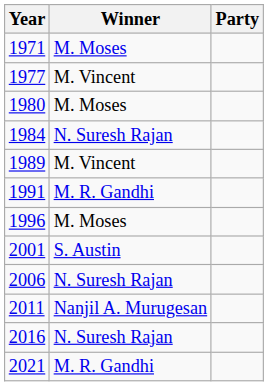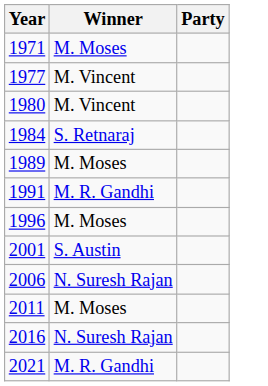 <table class="wikitable sortable">
 <tr>
 <th>Year</th>
 <th>Winner</th>
 <th colspan="2">Party</th>
 </tr>
 <tr>
 <td><a href='#'>1971</a></td>
 <td><a href='#'>M. Moses</a></td>
 <td></td>
 </tr>
 <tr>
 <td><a href='#'>1977</a></td>
 <td>M. Vincent</td>
 <td></td>
 </tr>
 <tr>
 <td><a href='#'>1980</a></td>
-<td>M. Moses</td>
+<td>M. Vincent</td>
 <td></td>
 </tr>
 <tr>
 <td><a href='#'>1984</a></td>
-<td><a href='#'>N. Suresh Rajan</a></td>
+<td><a href='#'>S. Retnaraj</a></td>
 <td></td>
 </tr>
 <tr>
 <td><a href='#'>1989</a></td>
-<td>M. Vincent</td>
+<td>M. Moses</td>
 <td></td>
 </tr>
 <tr>
 <td><a href='#'>1991</a></td>
 <td><a href='#'>M. R. Gandhi</a></td>
 <td></td>
 </tr>
 <tr>
 <td><a href='#'>1996</a></td>
 <td>M. Moses</td>
 <td></td>
 </tr>
 <tr>
 <td><a href='#'>2001</a></td>
 <td><a href='#'>S. Austin</a></td>
 <td></td>
 </tr>
 <tr>
 <td><a href='#'>2006</a></td>
 <td><a href='#'>N. Suresh Rajan</a></td>
 <td></td>
 </tr>
 <tr>
 <td><a href='#'>2011</a></td>
-<td><a href='#'>Nanjil A. Murugesan</a></td>
+<td>M. Moses</td>
 <td></td>
 </tr>
 <tr>
 <td><a href='#'>2016</a></td>
 <td><a href='#'>N. Suresh Rajan</a></td>
 <td></td>
 </tr>
 <tr>
 <td><a href='#'>2021</a></td>
 <td><a href='#'>M. R. Gandhi</a></td>
 <td></td>
 </tr>
 </table>
